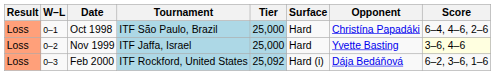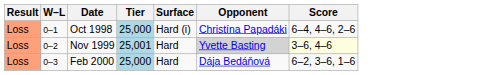 <table class="sortable wikitable">
 <tr>
 <th>Result</th>
 <th class=unsortable>W–L</th>
 <th>Date</th>
-<th>Tournament</th>
 <th>Tier</th>
 <th>Surface</th>
 <th>Opponent</th>
 <th class=unsortable>Score</th>
 </tr>
 <tr>
 <td bgcolor="FFA07A">Loss</td>
 <td><small>0–1</small></td>
 <td>Oct 1998</td>
-<td style="background:lightblue;">ITF São Paulo, Brazil</td>
 <td style="background:lightblue;">25,000</td>
-<td>Hard</td>
+<td>Hard (i)</td>
 <td> <a href='#'>Christína Papadáki</a></td>
 <td>6–4, 4–6, 2–6</td>
 </tr>
 <tr>
 <td bgcolor="FFA07A">Loss</td>
 <td><small>0–2</small></td>
 <td>Nov 1999</td>
-<td style="background:lightblue;">ITF Jaffa, Israel</td>
-<td style="background:lightblue;">25,000</td>
+<td style="background:lightblue;">25,001</td>
 <td>Hard</td>
-<td> <a href='#'>Yvette Basting</a></td>
+<td style="background: lightgrey;"> <a href='#'>Yvette Basting</a></td>
 <td style="background: lightyellow;">3–6, 4–6</td>
 </tr>
 <tr>
 <td bgcolor="FFA07A">Loss</td>
 <td><small>0–3</small></td>
 <td>Feb 2000</td>
-<td style="background:lightblue;">ITF Rockford, United States</td>
-<td style="background:lightblue;">25,092</td>
-<td>Hard (i)</td>
+<td style="background:lightblue;">25,000</td>
+<td>Hard</td>
 <td> <a href='#'>Dája Bedáňová</a></td>
 <td>6–2, 3–6, 1–6</td>
 </tr>
 </table>
